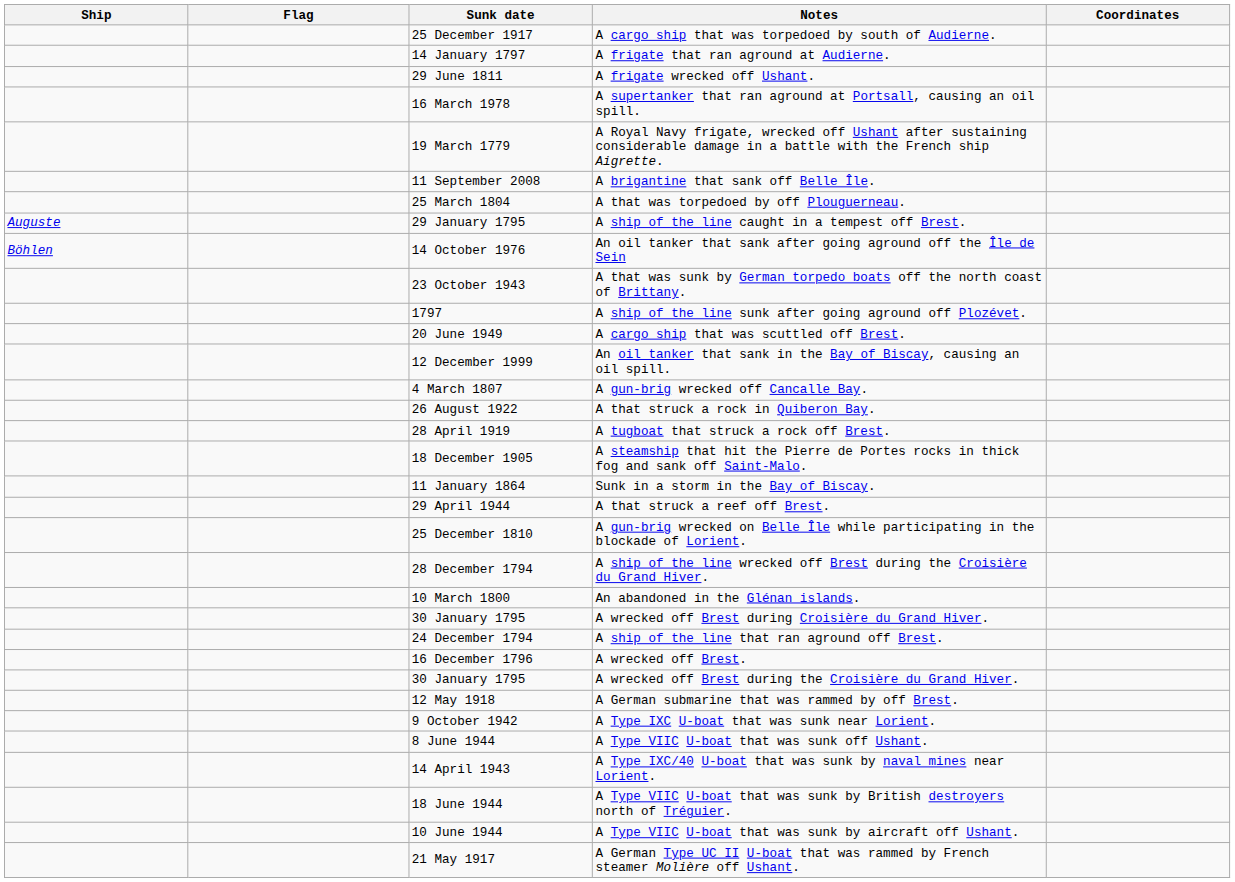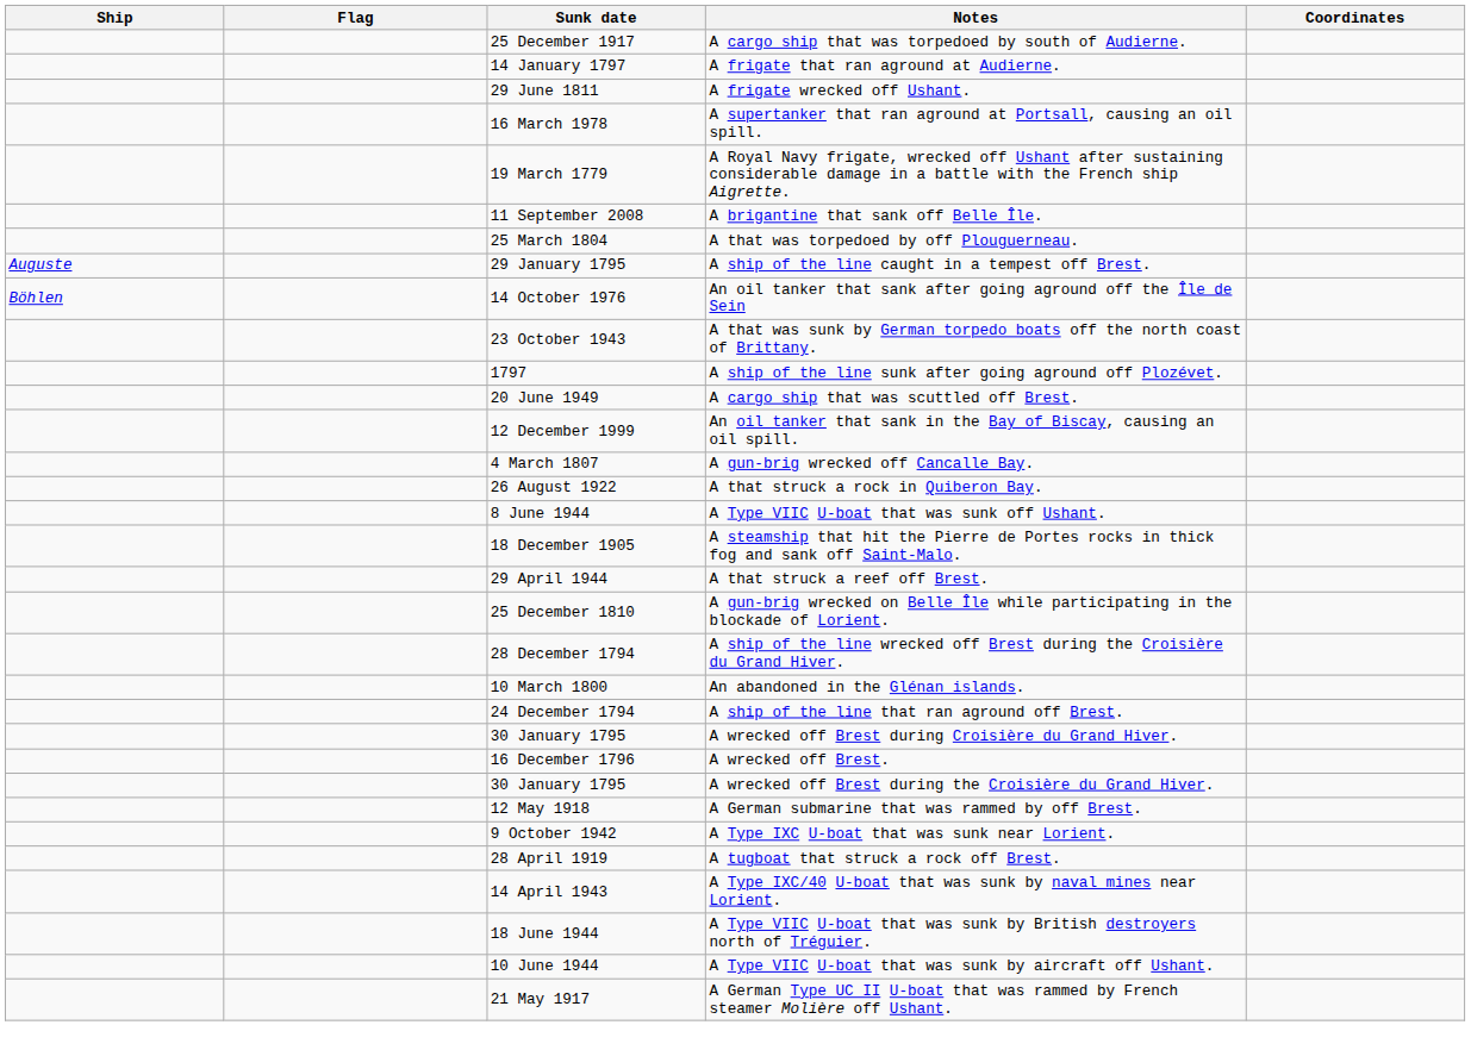 <table class=wikitable | style = "width:100%">
 <tr>
 <th style="width:15%">Ship</th>
 <th style="width:18%">Flag</th>
 <th style="width:15%">Sunk date</th>
 <th style="width:37%">Notes</th>
 <th style="width:15%">Coordinates</th>
 </tr>
 <tr>
 <td></td>
 <td></td>
 <td>25 December 1917</td>
 <td>A <a href='#'>cargo ship</a> that was torpedoed by  south of <a href='#'>Audierne</a>.</td>
 <td></td>
 </tr>
 <tr>
 <td></td>
 <td></td>
 <td>14 January 1797</td>
 <td>A <a href='#'>frigate</a> that ran aground at <a href='#'>Audierne</a>.</td>
 <td></td>
 </tr>
 <tr>
 <td></td>
 <td></td>
 <td>29 June 1811</td>
 <td>A <a href='#'>frigate</a> wrecked off <a href='#'>Ushant</a>.</td>
 <td></td>
 </tr>
 <tr>
 <td></td>
 <td></td>
 <td>16 March 1978</td>
 <td>A <a href='#'>supertanker</a> that ran aground at <a href='#'>Portsall</a>, causing an oil spill.</td>
 <td></td>
 </tr>
 <tr>
 <td></td>
 <td></td>
 <td>19 March 1779</td>
 <td>A Royal Navy frigate, wrecked off <a href='#'>Ushant</a> after sustaining considerable damage in a battle with the French ship <em>Aigrette</em>.</td>
 <td></td>
 </tr>
 <tr>
 <td></td>
 <td></td>
 <td>11 September 2008</td>
 <td>A <a href='#'>brigantine</a> that sank off <a href='#'>Belle Île</a>.</td>
 <td></td>
 </tr>
 <tr>
 <td></td>
 <td></td>
 <td>25 March 1804</td>
 <td>A  that was torpedoed by  off <a href='#'>Plouguerneau</a>.</td>
 <td></td>
 </tr>
 <tr>
 <td><a href='#'><em>Auguste</em></a></td>
 <td></td>
 <td>29 January 1795</td>
 <td>A <a href='#'>ship of the line</a> caught in a tempest off <a href='#'>Brest</a>.</td>
 <td></td>
 </tr>
 <tr>
 <td><em><a href='#'>Böhlen</a></em></td>
 <td></td>
 <td>14 October 1976</td>
 <td>An oil tanker that sank after going aground off the <a href='#'>Île de Sein</a></td>
 <td></td>
 </tr>
 <tr>
 <td></td>
 <td></td>
 <td>23 October 1943</td>
 <td>A  that was sunk by <a href='#'>German torpedo boats</a> off the north coast of <a href='#'>Brittany</a>.</td>
 <td></td>
 </tr>
 <tr>
 <td></td>
 <td></td>
 <td>1797</td>
 <td>A <a href='#'>ship of the line</a> sunk after going aground off <a href='#'>Plozévet</a>.</td>
 <td></td>
 </tr>
 <tr>
 <td></td>
 <td></td>
 <td>20 June 1949</td>
 <td>A <a href='#'>cargo ship</a> that was scuttled off <a href='#'>Brest</a>.</td>
 <td></td>
 </tr>
 <tr>
 <td></td>
 <td></td>
 <td>12 December 1999</td>
 <td>An <a href='#'>oil tanker</a> that sank in the <a href='#'>Bay of Biscay</a>, causing an oil spill.</td>
 <td></td>
 </tr>
 <tr>
 <td></td>
 <td></td>
 <td>4 March 1807</td>
 <td>A <a href='#'>gun-brig</a> wrecked off <a href='#'>Cancalle Bay</a>.</td>
 <td></td>
 </tr>
 <tr>
 <td></td>
 <td></td>
 <td>26 August 1922</td>
 <td>A  that struck a rock in <a href='#'>Quiberon Bay</a>.</td>
 <td></td>
 </tr>
 <tr>
 <td></td>
 <td></td>
-<td>28 April 1919</td>
-<td>A <a href='#'>tugboat</a> that struck a rock off <a href='#'>Brest</a>.</td>
+<td>8 June 1944</td>
+<td>A <a href='#'>Type VIIC</a> <a href='#'>U-boat</a> that was sunk off <a href='#'>Ushant</a>.</td>
 <td></td>
 </tr>
 <tr>
 <td></td>
 <td></td>
 <td>18 December 1905</td>
 <td>A <a href='#'>steamship</a> that hit the Pierre de Portes rocks in thick fog and sank off <a href='#'>Saint-Malo</a>.</td>
-<td></td>
-</tr>
-<tr>
-<td></td>
-<td></td>
-<td>11 January 1864</td>
-<td>Sunk in a storm in the <a href='#'>Bay of Biscay</a>.</td>
 <td></td>
 </tr>
 <tr>
 <td></td>
 <td></td>
 <td>29 April 1944</td>
 <td>A  that struck a reef off <a href='#'>Brest</a>.</td>
 <td></td>
 </tr>
 <tr>
 <td></td>
 <td></td>
 <td>25 December 1810</td>
 <td>A <a href='#'>gun-brig</a> wrecked on <a href='#'>Belle Île</a> while participating in the blockade of <a href='#'>Lorient</a>.</td>
 <td></td>
 </tr>
 <tr>
 <td></td>
 <td></td>
 <td>28 December 1794</td>
 <td>A <a href='#'>ship of the line</a> wrecked off <a href='#'>Brest</a> during the <a href='#'>Croisière du Grand Hiver</a>.</td>
 <td></td>
 </tr>
 <tr>
 <td></td>
 <td></td>
 <td>10 March 1800</td>
 <td>An  abandoned in the <a href='#'>Glénan islands</a>.</td>
 <td></td>
 </tr>
 <tr>
 <td></td>
 <td></td>
-<td>30 January 1795</td>
-<td>A  wrecked off <a href='#'>Brest</a> during <a href='#'>Croisière du Grand Hiver</a>.</td>
+<td>24 December 1794</td>
+<td>A <a href='#'>ship of the line</a> that ran aground off <a href='#'>Brest</a>.</td>
 <td></td>
 </tr>
 <tr>
 <td></td>
 <td></td>
-<td>24 December 1794</td>
-<td>A <a href='#'>ship of the line</a> that ran aground off <a href='#'>Brest</a>.</td>
+<td>30 January 1795</td>
+<td>A  wrecked off <a href='#'>Brest</a> during <a href='#'>Croisière du Grand Hiver</a>.</td>
 <td></td>
 </tr>
 <tr>
 <td></td>
 <td></td>
 <td>16 December 1796</td>
 <td>A  wrecked off <a href='#'>Brest</a>.</td>
 <td></td>
 </tr>
 <tr>
 <td></td>
 <td></td>
 <td>30 January 1795</td>
 <td>A  wrecked off <a href='#'>Brest</a> during the <a href='#'>Croisière du Grand Hiver</a>.</td>
 <td></td>
 </tr>
 <tr>
 <td></td>
 <td></td>
 <td>12 May 1918</td>
 <td>A German submarine that was rammed by  off <a href='#'>Brest</a>.</td>
 <td></td>
 </tr>
 <tr>
 <td></td>
 <td></td>
 <td>9 October 1942</td>
 <td>A <a href='#'>Type IXC</a> <a href='#'>U-boat</a> that was sunk near <a href='#'>Lorient</a>.</td>
 <td></td>
 </tr>
 <tr>
 <td></td>
 <td></td>
-<td>8 June 1944</td>
-<td>A <a href='#'>Type VIIC</a> <a href='#'>U-boat</a> that was sunk off <a href='#'>Ushant</a>.</td>
+<td>28 April 1919</td>
+<td>A <a href='#'>tugboat</a> that struck a rock off <a href='#'>Brest</a>.</td>
 <td></td>
 </tr>
 <tr>
 <td></td>
 <td></td>
 <td>14 April 1943</td>
 <td>A <a href='#'>Type IXC/40</a> <a href='#'>U-boat</a> that was sunk by <a href='#'>naval mines</a> near <a href='#'>Lorient</a>.</td>
 <td></td>
 </tr>
 <tr>
 <td></td>
 <td></td>
 <td>18 June 1944</td>
 <td>A <a href='#'>Type VIIC</a> <a href='#'>U-boat</a> that was sunk by British <a href='#'>destroyers</a> north of <a href='#'>Tréguier</a>.</td>
 <td></td>
 </tr>
 <tr>
 <td></td>
 <td></td>
 <td>10 June 1944</td>
 <td>A <a href='#'>Type VIIC</a> <a href='#'>U-boat</a> that was sunk by aircraft off <a href='#'>Ushant</a>.</td>
 <td></td>
 </tr>
 <tr>
 <td></td>
 <td></td>
 <td>21 May 1917</td>
 <td>A German <a href='#'>Type UC II</a> <a href='#'>U-boat</a> that was rammed by French steamer <em>Molière</em> off <a href='#'>Ushant</a>.</td>
 <td></td>
 </tr>
 </table>
